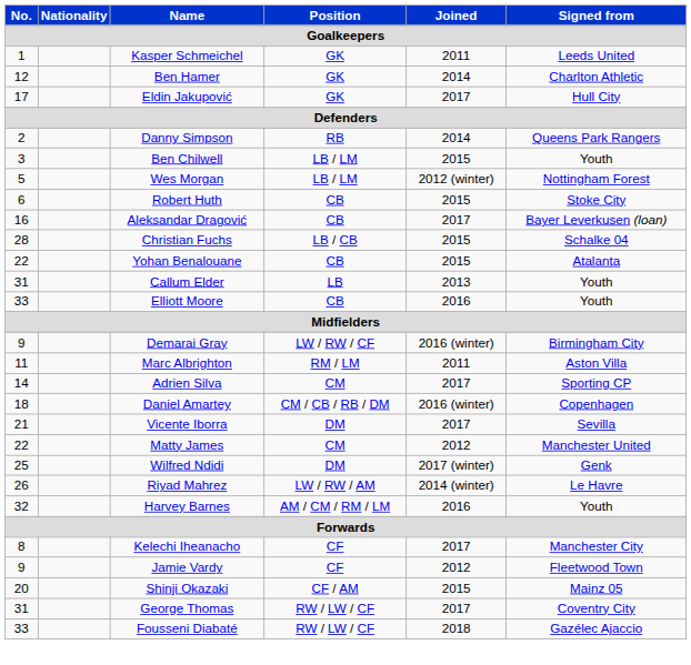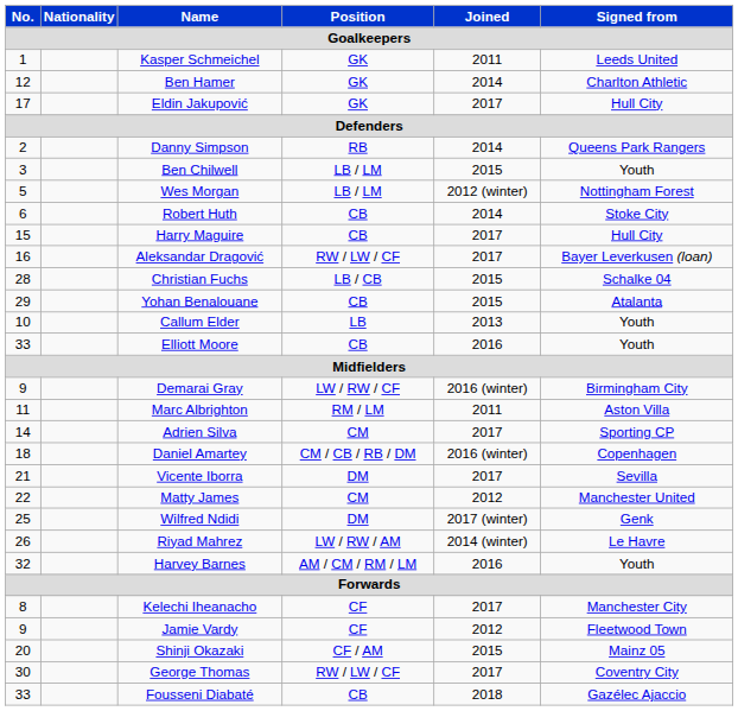 <table class="wikitable"  style="text-align:center; font-size:90%; width:60%;">
 <tr>
 <th style="background:#03c; color:white;">No.</th>
 <th style="background:#03c; color:white; width:55px;">Nationality</th>
 <th style="background:#03c; color:white;">Name</th>
 <th style="background:#03c; color:white;">Position</th>
 <th style="background:#03c; color:white;">Joined</th>
 <th style="background:#03c; color:white;">Signed from</th>
 </tr>
 <tr>
 <th colspan="6"  style="background:#DCDCDC;">Goalkeepers</th>
 </tr>
 <tr>
 <td>1</td>
 <td></td>
 <td><a href='#'>Kasper Schmeichel</a></td>
 <td><a href='#'>GK</a></td>
 <td>2011</td>
 <td> <a href='#'>Leeds United</a></td>
 </tr>
 <tr>
 <td>12</td>
 <td></td>
 <td><a href='#'>Ben Hamer</a></td>
 <td><a href='#'>GK</a></td>
 <td>2014</td>
 <td> <a href='#'>Charlton Athletic</a></td>
 </tr>
 <tr>
 <td>17</td>
 <td></td>
 <td><a href='#'>Eldin Jakupović</a></td>
 <td><a href='#'>GK</a></td>
 <td>2017</td>
 <td> <a href='#'>Hull City</a></td>
 </tr>
 <tr>
 <th colspan="6"  style="background:#DCDCDC;">Defenders</th>
 </tr>
 <tr>
 <td>2</td>
 <td></td>
 <td><a href='#'>Danny Simpson</a></td>
 <td><a href='#'>RB</a></td>
 <td>2014</td>
 <td> <a href='#'>Queens Park Rangers</a></td>
 </tr>
 <tr>
 <td>3</td>
 <td></td>
 <td><a href='#'>Ben Chilwell</a></td>
 <td><a href='#'>LB</a> / <a href='#'>LM</a></td>
 <td>2015</td>
 <td>Youth</td>
 </tr>
 <tr>
 <td>5</td>
 <td></td>
 <td><a href='#'>Wes Morgan</a></td>
 <td><a href='#'>LB</a> / <a href='#'>LM</a></td>
 <td>2012 (winter)</td>
 <td> <a href='#'>Nottingham Forest</a></td>
 </tr>
 <tr>
 <td>6</td>
 <td></td>
 <td><a href='#'>Robert Huth</a></td>
 <td><a href='#'>CB</a></td>
-<td>2015</td>
+<td>2014</td>
 <td> <a href='#'>Stoke City</a></td>
+</tr>
+<tr>
+<td>15</td>
+<td></td>
+<td><a href='#'>Harry Maguire</a></td>
+<td><a href='#'>CB</a></td>
+<td>2017</td>
+<td> <a href='#'>Hull City</a></td>
 </tr>
 <tr>
 <td>16</td>
 <td></td>
 <td><a href='#'>Aleksandar Dragović</a></td>
-<td><a href='#'>CB</a></td>
+<td><a href='#'>RW</a> / <a href='#'>LW</a> / <a href='#'>CF</a></td>
 <td>2017</td>
 <td> <a href='#'>Bayer Leverkusen</a> <em>(loan)</em></td>
 </tr>
 <tr>
 <td>28</td>
 <td></td>
 <td><a href='#'>Christian Fuchs</a></td>
 <td><a href='#'>LB</a> / <a href='#'>CB</a></td>
 <td>2015</td>
 <td> <a href='#'>Schalke 04</a></td>
 </tr>
 <tr>
-<td>22</td>
+<td>29</td>
 <td></td>
 <td><a href='#'>Yohan Benalouane</a></td>
 <td><a href='#'>CB</a></td>
 <td>2015</td>
 <td> <a href='#'>Atalanta</a></td>
 </tr>
 <tr>
-<td>31</td>
+<td>10</td>
 <td></td>
 <td><a href='#'>Callum Elder</a></td>
 <td><a href='#'>LB</a></td>
 <td>2013</td>
 <td>Youth</td>
 </tr>
 <tr>
 <td>33</td>
 <td></td>
 <td><a href='#'>Elliott Moore</a></td>
 <td><a href='#'>CB</a></td>
 <td>2016</td>
 <td>Youth</td>
 </tr>
 <tr>
 <th colspan="6"  style="background:#DCDCDC;">Midfielders</th>
 </tr>
 <tr>
 <td>9</td>
 <td></td>
 <td><a href='#'>Demarai Gray</a></td>
 <td><a href='#'>LW</a> / <a href='#'>RW</a> / <a href='#'>CF</a></td>
 <td>2016 (winter)</td>
 <td> <a href='#'>Birmingham City</a></td>
 </tr>
 <tr>
 <td>11</td>
 <td></td>
 <td><a href='#'>Marc Albrighton</a></td>
 <td><a href='#'>RM</a> / <a href='#'>LM</a></td>
 <td>2011</td>
 <td> <a href='#'>Aston Villa</a></td>
 </tr>
 <tr>
 <td>14</td>
 <td></td>
 <td><a href='#'>Adrien Silva</a></td>
 <td><a href='#'>CM</a></td>
 <td>2017</td>
 <td> <a href='#'>Sporting CP</a></td>
 </tr>
 <tr>
 <td>18</td>
 <td></td>
 <td><a href='#'>Daniel Amartey</a></td>
 <td><a href='#'>CM</a> / <a href='#'>CB</a> / <a href='#'>RB</a> / <a href='#'>DM</a></td>
 <td>2016 (winter)</td>
 <td> <a href='#'>Copenhagen</a></td>
 </tr>
 <tr>
 <td>21</td>
 <td></td>
 <td><a href='#'>Vicente Iborra</a></td>
 <td><a href='#'>DM</a></td>
 <td>2017</td>
 <td> <a href='#'>Sevilla</a></td>
 </tr>
 <tr>
 <td>22</td>
 <td></td>
 <td><a href='#'>Matty James</a></td>
 <td><a href='#'>CM</a></td>
 <td>2012</td>
 <td> <a href='#'>Manchester United</a></td>
 </tr>
 <tr>
 <td>25</td>
 <td></td>
 <td><a href='#'>Wilfred Ndidi</a></td>
 <td><a href='#'>DM</a></td>
 <td>2017 (winter)</td>
 <td> <a href='#'>Genk</a></td>
 </tr>
 <tr>
 <td>26</td>
 <td></td>
 <td><a href='#'>Riyad Mahrez</a></td>
 <td><a href='#'>LW</a> / <a href='#'>RW</a> / <a href='#'>AM</a></td>
 <td>2014 (winter)</td>
 <td> <a href='#'>Le Havre</a></td>
 </tr>
 <tr>
 <td>32</td>
 <td></td>
 <td><a href='#'>Harvey Barnes</a></td>
 <td><a href='#'>AM</a> / <a href='#'>CM</a> / <a href='#'>RM</a> / <a href='#'>LM</a></td>
 <td>2016</td>
 <td>Youth</td>
 </tr>
 <tr>
 <th colspan="6"  style="background:#DCDCDC;">Forwards</th>
 </tr>
 <tr>
 <td>8</td>
 <td></td>
 <td><a href='#'>Kelechi Iheanacho</a></td>
 <td><a href='#'>CF</a></td>
 <td>2017</td>
 <td> <a href='#'>Manchester City</a></td>
 </tr>
 <tr>
 <td>9</td>
 <td></td>
 <td><a href='#'>Jamie Vardy</a></td>
 <td><a href='#'>CF</a></td>
 <td>2012</td>
 <td> <a href='#'>Fleetwood Town</a></td>
 </tr>
 <tr>
 <td>20</td>
 <td></td>
 <td><a href='#'>Shinji Okazaki</a></td>
 <td><a href='#'>CF</a> / <a href='#'>AM</a></td>
 <td>2015</td>
 <td> <a href='#'>Mainz 05</a></td>
 </tr>
 <tr>
-<td>31</td>
+<td>30</td>
 <td></td>
 <td><a href='#'>George Thomas</a></td>
 <td><a href='#'>RW</a> / <a href='#'>LW</a> / <a href='#'>CF</a></td>
 <td>2017</td>
 <td> <a href='#'>Coventry City</a></td>
 </tr>
 <tr>
 <td>33</td>
 <td></td>
 <td><a href='#'>Fousseni Diabaté</a></td>
-<td><a href='#'>RW</a> / <a href='#'>LW</a> / <a href='#'>CF</a></td>
+<td><a href='#'>CB</a></td>
 <td>2018</td>
 <td> <a href='#'>Gazélec Ajaccio</a></td>
 </tr>
 </table>
